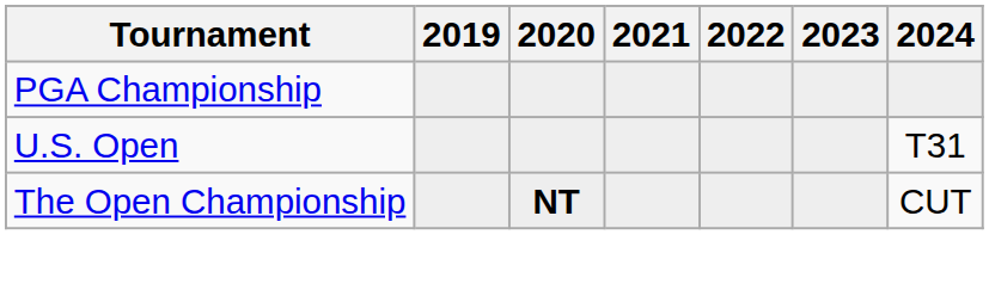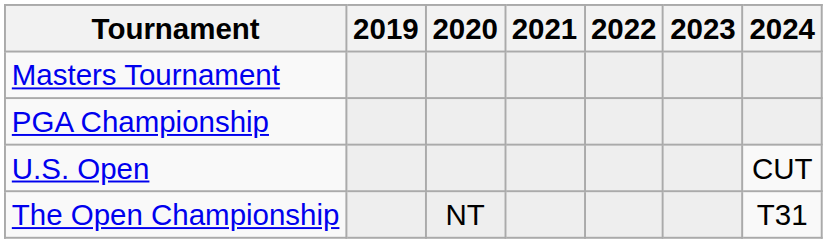 <table class="wikitable" style="font-size:95%;text-align:center;">
 <tr>
 <th>Tournament</th>
 <th>2019</th>
 <th>2020</th>
 <th>2021</th>
 <th>2022</th>
 <th>2023</th>
 <th>2024</th>
+</tr>
+<tr>
+<td align=left><a href='#'>Masters Tournament</a></td>
+<td style= "background:#eeeeee;"></td>
+<td style= "background:#eeeeee;"></td>
+<td style= "background:#eeeeee;"></td>
+<td style= "background:#eeeeee;"></td>
+<td style= "background:#eeeeee;"></td>
+<td style= "background:#eeeeee;"></td>
 </tr>
 <tr>
 <td align=left><a href='#'>PGA Championship</a></td>
 <td style= "background:#eeeeee;"></td>
 <td style= "background:#eeeeee;"></td>
 <td style= "background:#eeeeee;"></td>
 <td style= "background:#eeeeee;"></td>
 <td style= "background:#eeeeee;"></td>
 <td style= "background:#eeeeee;"></td>
 </tr>
 <tr>
 <td align=left><a href='#'>U.S. Open</a></td>
 <td style="background:#eeeeee;"></td>
 <td style= "background:#eeeeee;"></td>
 <td style= "background:#eeeeee;"></td>
 <td style= "background:#eeeeee;"></td>
 <td style= "background:#eeeeee;"></td>
-<td>T31</td>
+<td>CUT</td>
 </tr>
 <tr>
 <td align=left><a href='#'>The Open Championship</a></td>
 <td style= "background:#eeeeee;"></td>
-<td style= "background:#eeeeee;"><strong>NT</strong></td>
+<td style= "background:#eeeeee;">NT</td>
 <td style= "background:#eeeeee;"></td>
 <td style= "background:#eeeeee;"></td>
 <td style= "background:#eeeeee;"></td>
-<td>CUT</td>
+<td>T31</td>
 </tr>
 </table>
